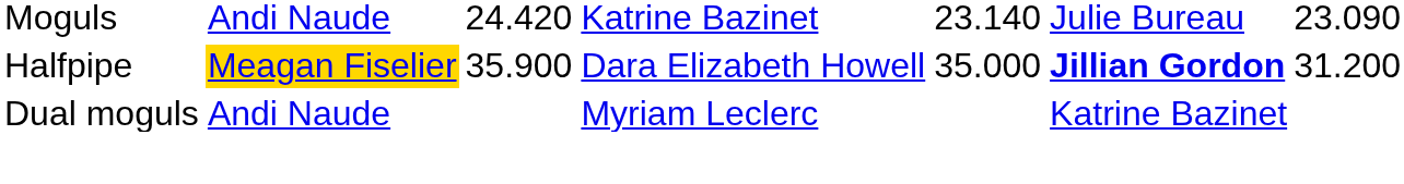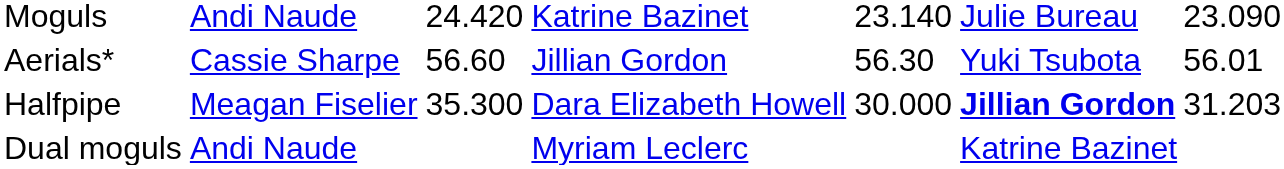 <table>
 <tr>
 <td>Moguls</td>
 <td><a href='#'>Andi Naude</a> <br></td>
 <td>24.420</td>
 <td><a href='#'>Katrine Bazinet</a> <br></td>
 <td>23.140</td>
 <td><a href='#'>Julie Bureau</a> <br></td>
 <td>23.090</td>
 </tr>
 <tr>
+<td>Aerials*</td>
+<td><a href='#'>Cassie Sharpe</a> <br></td>
+<td>56.60</td>
+<td><a href='#'>Jillian Gordon</a> <br></td>
+<td>56.30</td>
+<td><a href='#'>Yuki Tsubota</a> <br></td>
+<td>56.01</td>
+</tr>
+<tr>
 <td>Halfpipe</td>
-<td style="background: gold;"><a href='#'>Meagan Fiselier</a><br></td>
-<td>35.900</td>
+<td><a href='#'>Meagan Fiselier</a><br></td>
+<td>35.300</td>
 <td><a href='#'>Dara Elizabeth Howell</a><br></td>
-<td>35.000</td>
+<td>30.000</td>
 <td><strong><a href='#'>Jillian Gordon</a><br></strong></td>
-<td>31.200</td>
+<td>31.203</td>
 </tr>
 <tr>
 <td>Dual moguls</td>
 <td colspan="2"><a href='#'>Andi Naude</a> <br></td>
 <td colspan="2"><a href='#'>Myriam Leclerc</a> <br></td>
 <td colspan="2"><a href='#'>Katrine Bazinet</a> <br></td>
 </tr>
 </table>
